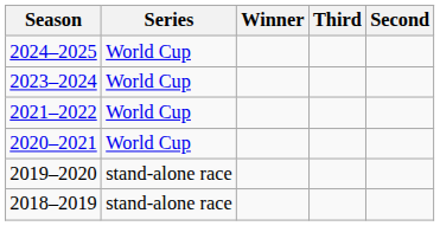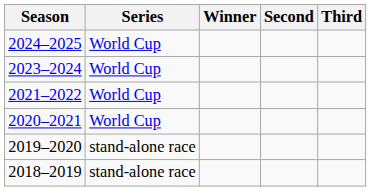 <table class="wikitable">
 <tr>
 <th>Season</th>
 <th>Series</th>
 <th>Winner</th>
+<th>Second</th>
 <th>Third</th>
-<th>Second</th>
 </tr>
 <tr>
 <td><a href='#'>2024–2025</a></td>
 <td><a href='#'>World Cup</a></td>
 <td></td>
 <td></td>
 <td></td>
 </tr>
 <tr>
 <td><a href='#'>2023–2024</a></td>
 <td><a href='#'>World Cup</a></td>
 <td></td>
 <td></td>
 <td></td>
 </tr>
 <tr>
 <td><a href='#'>2021–2022</a></td>
 <td><a href='#'>World Cup</a></td>
 <td></td>
 <td></td>
 <td></td>
 </tr>
 <tr>
 <td><a href='#'>2020–2021</a></td>
 <td><a href='#'>World Cup</a></td>
 <td></td>
 <td></td>
 <td></td>
 </tr>
 <tr>
 <td>2019–2020</td>
 <td>stand-alone race</td>
 <td></td>
 <td></td>
 <td></td>
 </tr>
 <tr>
 <td>2018–2019</td>
 <td>stand-alone race</td>
 <td></td>
 <td></td>
 <td></td>
 </tr>
 </table>
